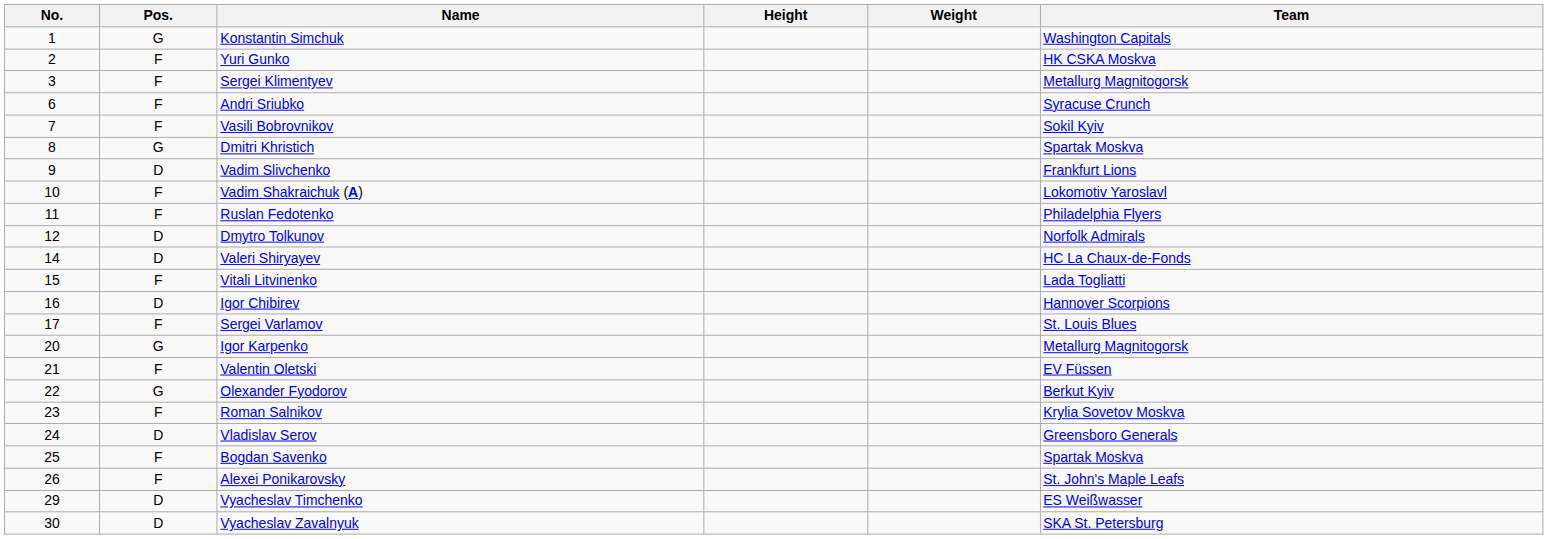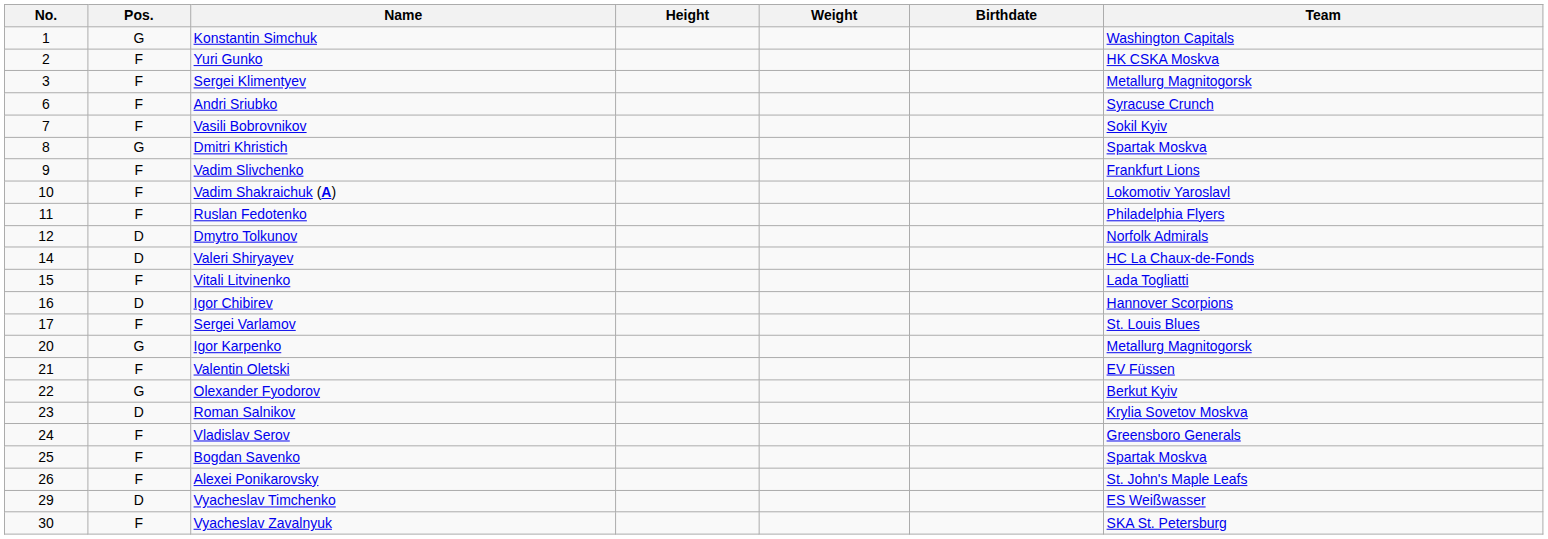 <table class="wikitable sortable" width="80%" style="font-size: 90%; text-align: center;">
 <tr>
 <th>No.</th>
 <th>Pos.</th>
 <th>Name</th>
 <th>Height</th>
 <th>Weight</th>
+<th>Birthdate</th>
 <th>Team</th>
 </tr>
 <tr>
 <td>1</td>
 <td>G</td>
 <td style="text-align:left;"><a href='#'>Konstantin Simchuk</a></td>
 <td></td>
 <td></td>
+<td style="text-align:right;"></td>
 <td style="text-align:left;"> <a href='#'>Washington Capitals</a></td>
 </tr>
 <tr>
 <td>2</td>
 <td>F</td>
 <td style="text-align:left;"><a href='#'>Yuri Gunko</a></td>
 <td></td>
 <td></td>
+<td style="text-align:right;"></td>
 <td style="text-align:left;"> <a href='#'>HK CSKA Moskva</a></td>
 </tr>
 <tr>
 <td>3</td>
 <td>F</td>
 <td style="text-align:left;"><a href='#'>Sergei Klimentyev</a></td>
 <td></td>
 <td></td>
+<td style="text-align:right;"></td>
 <td style="text-align:left;"> <a href='#'>Metallurg Magnitogorsk</a></td>
 </tr>
 <tr>
 <td>6</td>
 <td>F</td>
 <td style="text-align:left;"><a href='#'>Andri Sriubko</a></td>
 <td></td>
 <td></td>
+<td style="text-align:right;"></td>
 <td style="text-align:left;"> <a href='#'>Syracuse Crunch</a></td>
 </tr>
 <tr>
 <td>7</td>
 <td>F</td>
 <td style="text-align:left;"><a href='#'>Vasili Bobrovnikov</a></td>
 <td></td>
 <td></td>
+<td style="text-align:right;"></td>
 <td style="text-align:left;"> <a href='#'>Sokil Kyiv</a></td>
 </tr>
 <tr>
 <td>8</td>
 <td>G</td>
 <td style="text-align:left;"><a href='#'>Dmitri Khristich</a></td>
 <td></td>
 <td></td>
+<td style="text-align:right;"></td>
 <td style="text-align:left;"> <a href='#'>Spartak Moskva</a></td>
 </tr>
 <tr>
 <td>9</td>
-<td>D</td>
+<td>F</td>
 <td style="text-align:left;"><a href='#'>Vadim Slivchenko</a></td>
 <td></td>
 <td></td>
+<td style="text-align:right;"></td>
 <td style="text-align:left;"> <a href='#'>Frankfurt Lions</a></td>
 </tr>
 <tr>
 <td>10</td>
 <td>F</td>
 <td style="text-align:left;"><a href='#'>Vadim Shakraichuk</a> (<strong><a href='#'>A</a></strong>)</td>
 <td></td>
 <td></td>
+<td style="text-align:right;"></td>
 <td style="text-align:left;"> <a href='#'>Lokomotiv Yaroslavl</a></td>
 </tr>
 <tr>
 <td>11</td>
 <td>F</td>
 <td style="text-align:left;"><a href='#'>Ruslan Fedotenko</a></td>
 <td></td>
 <td></td>
+<td style="text-align:right;"></td>
 <td style="text-align:left;"> <a href='#'>Philadelphia Flyers</a></td>
 </tr>
 <tr>
 <td>12</td>
 <td>D</td>
 <td style="text-align:left;"><a href='#'>Dmytro Tolkunov</a></td>
 <td></td>
 <td></td>
+<td style="text-align:right;"></td>
 <td style="text-align:left;"> <a href='#'>Norfolk Admirals</a></td>
 </tr>
 <tr>
 <td>14</td>
 <td>D</td>
 <td style="text-align:left;"><a href='#'>Valeri Shiryayev</a></td>
 <td></td>
 <td></td>
+<td style="text-align:right;"></td>
 <td style="text-align:left;"> <a href='#'>HC La Chaux-de-Fonds</a></td>
 </tr>
 <tr>
 <td>15</td>
 <td>F</td>
 <td style="text-align:left;"><a href='#'>Vitali Litvinenko</a></td>
 <td></td>
 <td></td>
+<td style="text-align:right;"></td>
 <td style="text-align:left;"> <a href='#'>Lada Togliatti</a></td>
 </tr>
 <tr>
 <td>16</td>
 <td>D</td>
 <td style="text-align:left;"><a href='#'>Igor Chibirev</a></td>
 <td></td>
 <td></td>
+<td style="text-align:right;"></td>
 <td style="text-align:left;"> <a href='#'>Hannover Scorpions</a></td>
 </tr>
 <tr>
 <td>17</td>
 <td>F</td>
 <td style="text-align:left;"><a href='#'>Sergei Varlamov</a></td>
 <td></td>
 <td></td>
+<td style="text-align:right;"></td>
 <td style="text-align:left;"> <a href='#'>St. Louis Blues</a></td>
 </tr>
 <tr>
 <td>20</td>
 <td>G</td>
 <td style="text-align:left;"><a href='#'>Igor Karpenko</a></td>
 <td></td>
 <td></td>
+<td style="text-align:right;"></td>
 <td style="text-align:left;"> <a href='#'>Metallurg Magnitogorsk</a></td>
 </tr>
 <tr>
 <td>21</td>
 <td>F</td>
 <td style="text-align:left;"><a href='#'>Valentin Oletski</a></td>
 <td></td>
 <td></td>
+<td style="text-align:right;"></td>
 <td style="text-align:left;"> <a href='#'>EV Füssen</a></td>
 </tr>
 <tr>
 <td>22</td>
 <td>G</td>
 <td style="text-align:left;"><a href='#'>Olexander Fyodorov</a></td>
 <td></td>
 <td></td>
+<td style="text-align:right;"></td>
 <td style="text-align:left;"> <a href='#'>Berkut Kyiv</a></td>
 </tr>
 <tr>
 <td>23</td>
-<td>F</td>
+<td>D</td>
 <td style="text-align:left;"><a href='#'>Roman Salnikov</a></td>
 <td></td>
 <td></td>
+<td style="text-align:right;"></td>
 <td style="text-align:left;"> <a href='#'>Krylia Sovetov Moskva</a></td>
 </tr>
 <tr>
 <td>24</td>
-<td>D</td>
+<td>F</td>
 <td style="text-align:left;"><a href='#'>Vladislav Serov</a></td>
 <td></td>
 <td></td>
+<td style="text-align:right;"></td>
 <td style="text-align:left;"> <a href='#'>Greensboro Generals</a></td>
 </tr>
 <tr>
 <td>25</td>
 <td>F</td>
 <td style="text-align:left;"><a href='#'>Bogdan Savenko</a></td>
 <td></td>
 <td></td>
+<td style="text-align:right;"></td>
 <td style="text-align:left;"> <a href='#'>Spartak Moskva</a></td>
 </tr>
 <tr>
 <td>26</td>
 <td>F</td>
 <td style="text-align:left;"><a href='#'>Alexei Ponikarovsky</a></td>
 <td></td>
 <td></td>
+<td style="text-align:right;"></td>
 <td style="text-align:left;"> <a href='#'>St. John's Maple Leafs</a></td>
 </tr>
 <tr>
 <td>29</td>
 <td>D</td>
 <td style="text-align:left;"><a href='#'>Vyacheslav Timchenko</a></td>
 <td></td>
 <td></td>
+<td style="text-align:right;"></td>
 <td style="text-align:left;"> <a href='#'>ES Weißwasser</a></td>
 </tr>
 <tr>
 <td>30</td>
-<td>D</td>
+<td>F</td>
 <td style="text-align:left;"><a href='#'>Vyacheslav Zavalnyuk</a></td>
 <td></td>
 <td></td>
+<td style="text-align:right;"></td>
 <td style="text-align:left;"> <a href='#'>SKA St. Petersburg</a></td>
 </tr>
 </table>
